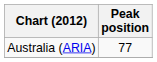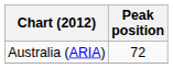 <table class="wikitable sortable">
 <tr>
 <th>Chart (2012)</th>
 <th>Peak<br>position</th>
 </tr>
 <tr>
 <td>Australia (<a href='#'>ARIA</a>)</td>
-<td align="center">77</td>
+<td align="center">72</td>
 </tr>
 <tr>
 </tr>
 <tr>
 </tr>
 <tr>
 </tr>
 <tr>
 </tr>
 <tr>
 </tr>
 <tr>
 </tr>
 <tr>
 </tr>
 <tr>
 </tr>
 </table>
